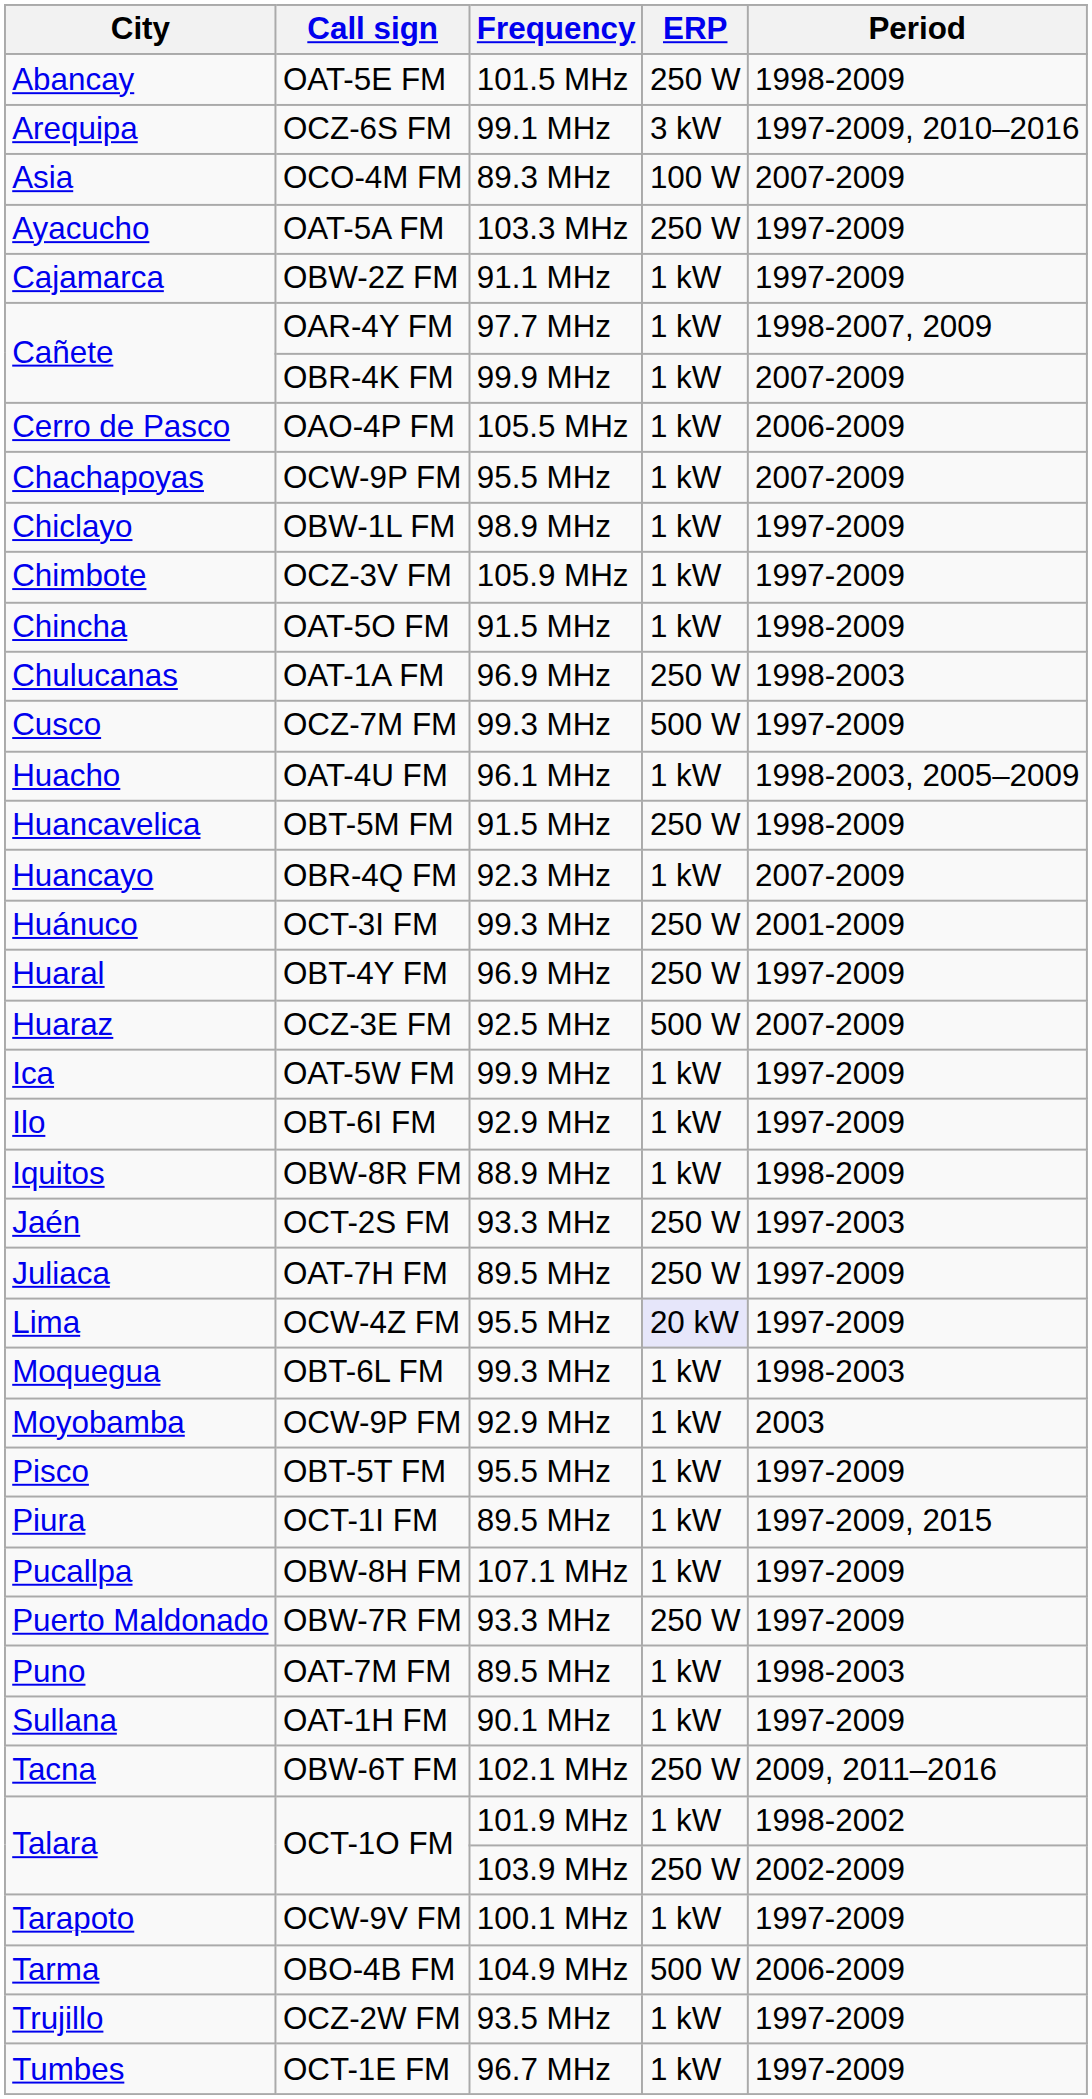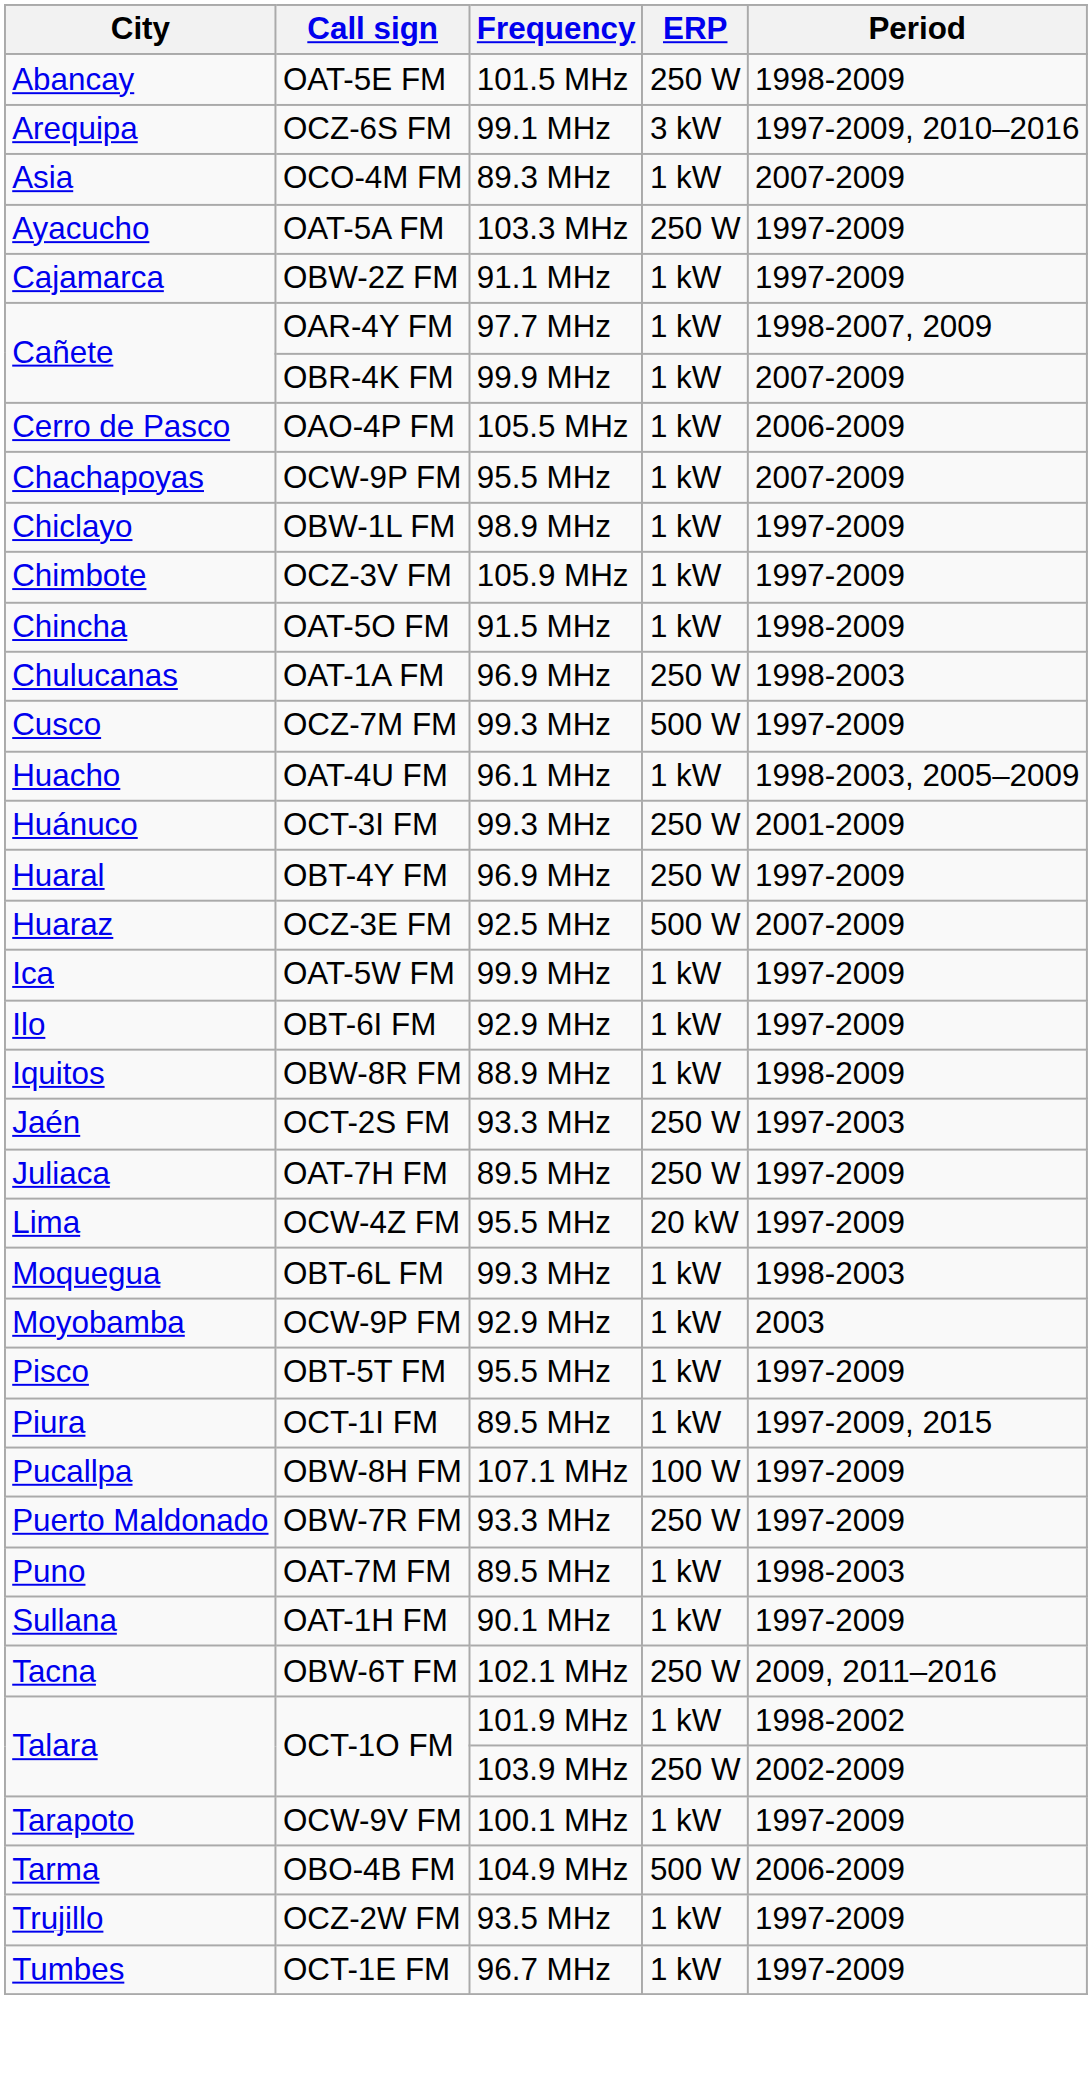 <table class="wikitable">
 <tr>
 <th>City</th>
 <th><a href='#'>Call sign</a></th>
 <th><a href='#'>Frequency</a></th>
 <th><a href='#'>ERP</a></th>
 <th>Period</th>
 </tr>
 <tr>
 <td><a href='#'>Abancay</a></td>
 <td>OAT-5E FM</td>
 <td>101.5 MHz</td>
 <td>250 W</td>
 <td>1998-2009</td>
 </tr>
 <tr>
 <td><a href='#'>Arequipa</a></td>
 <td>OCZ-6S FM</td>
 <td>99.1 MHz</td>
 <td>3 kW</td>
 <td>1997-2009, 2010–2016</td>
 </tr>
 <tr>
 <td><a href='#'>Asia</a></td>
 <td>OCO-4M FM</td>
 <td>89.3 MHz</td>
-<td>100 W</td>
+<td>1 kW</td>
 <td>2007-2009</td>
 </tr>
 <tr>
 <td><a href='#'>Ayacucho</a></td>
 <td>OAT-5A FM</td>
 <td>103.3 MHz</td>
 <td>250 W</td>
 <td>1997-2009</td>
 </tr>
 <tr>
 <td><a href='#'>Cajamarca</a></td>
 <td>OBW-2Z FM</td>
 <td>91.1 MHz</td>
 <td>1 kW</td>
 <td>1997-2009</td>
 </tr>
 <tr>
 <td rowspan="2"><a href='#'>Cañete</a></td>
 <td>OAR-4Y FM</td>
 <td>97.7 MHz</td>
 <td>1 kW</td>
 <td>1998-2007, 2009</td>
 </tr>
 <tr>
 <td>OBR-4K FM</td>
 <td>99.9 MHz</td>
 <td>1 kW</td>
 <td>2007-2009</td>
 </tr>
 <tr>
 <td><a href='#'>Cerro de Pasco</a></td>
 <td>OAO-4P FM</td>
 <td>105.5 MHz</td>
 <td>1 kW</td>
 <td>2006-2009</td>
 </tr>
 <tr>
 <td><a href='#'>Chachapoyas</a></td>
 <td>OCW-9P FM</td>
 <td>95.5 MHz</td>
 <td>1 kW</td>
 <td>2007-2009</td>
 </tr>
 <tr>
 <td><a href='#'>Chiclayo</a></td>
 <td>OBW-1L FM</td>
 <td>98.9 MHz</td>
 <td>1 kW</td>
 <td>1997-2009</td>
 </tr>
 <tr>
 <td><a href='#'>Chimbote</a></td>
 <td>OCZ-3V FM</td>
 <td>105.9 MHz</td>
 <td>1 kW</td>
 <td>1997-2009</td>
 </tr>
 <tr>
 <td><a href='#'>Chincha</a></td>
 <td>OAT-5O FM</td>
 <td>91.5 MHz</td>
 <td>1 kW</td>
 <td>1998-2009</td>
 </tr>
 <tr>
 <td><a href='#'>Chulucanas</a></td>
 <td>OAT-1A FM</td>
 <td>96.9 MHz</td>
 <td>250 W</td>
 <td>1998-2003</td>
 </tr>
 <tr>
 <td><a href='#'>Cusco</a></td>
 <td>OCZ-7M FM</td>
 <td>99.3 MHz</td>
 <td>500 W</td>
 <td>1997-2009</td>
 </tr>
 <tr>
 <td><a href='#'>Huacho</a></td>
 <td>OAT-4U FM</td>
 <td>96.1 MHz</td>
 <td>1 kW</td>
 <td>1998-2003, 2005–2009</td>
 </tr>
 <tr>
-<td><a href='#'>Huancavelica</a></td>
-<td>OBT-5M FM</td>
-<td>91.5 MHz</td>
-<td>250 W</td>
-<td>1998-2009</td>
-</tr>
-<tr>
-<td><a href='#'>Huancayo</a></td>
-<td>OBR-4Q FM</td>
-<td>92.3 MHz</td>
-<td>1 kW</td>
-<td>2007-2009</td>
-</tr>
-<tr>
 <td><a href='#'>Huánuco</a></td>
 <td>OCT-3I FM</td>
 <td>99.3 MHz</td>
 <td>250 W</td>
 <td>2001-2009</td>
 </tr>
 <tr>
 <td><a href='#'>Huaral</a></td>
 <td>OBT-4Y FM</td>
 <td>96.9 MHz</td>
 <td>250 W</td>
 <td>1997-2009</td>
 </tr>
 <tr>
 <td><a href='#'>Huaraz</a></td>
 <td>OCZ-3E FM</td>
 <td>92.5 MHz</td>
 <td>500 W</td>
 <td>2007-2009</td>
 </tr>
 <tr>
 <td><a href='#'>Ica</a></td>
 <td>OAT-5W FM</td>
 <td>99.9 MHz</td>
 <td>1 kW</td>
 <td>1997-2009</td>
 </tr>
 <tr>
 <td><a href='#'>Ilo</a></td>
 <td>OBT-6I FM</td>
 <td>92.9 MHz</td>
 <td>1 kW</td>
 <td>1997-2009</td>
 </tr>
 <tr>
 <td><a href='#'>Iquitos</a></td>
 <td>OBW-8R FM</td>
 <td>88.9 MHz</td>
 <td>1 kW</td>
 <td>1998-2009</td>
 </tr>
 <tr>
 <td><a href='#'>Jaén</a></td>
 <td>OCT-2S FM</td>
 <td>93.3 MHz</td>
 <td>250 W</td>
 <td>1997-2003</td>
 </tr>
 <tr>
 <td><a href='#'>Juliaca</a></td>
 <td>OAT-7H FM</td>
 <td>89.5 MHz</td>
 <td>250 W</td>
 <td>1997-2009</td>
 </tr>
 <tr>
 <td><a href='#'>Lima</a></td>
 <td>OCW-4Z FM</td>
 <td>95.5 MHz</td>
-<td style="background: lavender;">20 kW</td>
+<td>20 kW</td>
 <td>1997-2009</td>
 </tr>
 <tr>
 <td><a href='#'>Moquegua</a></td>
 <td>OBT-6L FM</td>
 <td>99.3 MHz</td>
 <td>1 kW</td>
 <td>1998-2003</td>
 </tr>
 <tr>
 <td><a href='#'>Moyobamba</a></td>
 <td>OCW-9P FM</td>
 <td>92.9 MHz</td>
 <td>1 kW</td>
 <td>2003</td>
 </tr>
 <tr>
 <td><a href='#'>Pisco</a></td>
 <td>OBT-5T FM</td>
 <td>95.5 MHz</td>
 <td>1 kW</td>
 <td>1997-2009</td>
 </tr>
 <tr>
 <td><a href='#'>Piura</a></td>
 <td>OCT-1I FM</td>
 <td>89.5 MHz</td>
 <td>1 kW</td>
 <td>1997-2009, 2015</td>
 </tr>
 <tr>
 <td><a href='#'>Pucallpa</a></td>
 <td>OBW-8H FM</td>
 <td>107.1 MHz</td>
-<td>1 kW</td>
+<td>100 W</td>
 <td>1997-2009</td>
 </tr>
 <tr>
 <td><a href='#'>Puerto Maldonado</a></td>
 <td>OBW-7R FM</td>
 <td>93.3 MHz</td>
 <td>250 W</td>
 <td>1997-2009</td>
 </tr>
 <tr>
 <td><a href='#'>Puno</a></td>
 <td>OAT-7M FM</td>
 <td>89.5 MHz</td>
 <td>1 kW</td>
 <td>1998-2003</td>
 </tr>
 <tr>
 <td><a href='#'>Sullana</a></td>
 <td>OAT-1H FM</td>
 <td>90.1 MHz</td>
 <td>1 kW</td>
 <td>1997-2009</td>
 </tr>
 <tr>
 <td><a href='#'>Tacna</a></td>
 <td>OBW-6T FM</td>
 <td>102.1 MHz</td>
 <td>250 W</td>
 <td>2009, 2011–2016</td>
 </tr>
 <tr>
 <td rowspan="2"><a href='#'>Talara</a></td>
 <td rowspan="2">OCT-1O FM</td>
 <td>101.9 MHz</td>
 <td>1 kW</td>
 <td>1998-2002</td>
 </tr>
 <tr>
 <td>103.9 MHz</td>
 <td>250 W</td>
 <td>2002-2009</td>
 </tr>
 <tr>
 <td><a href='#'>Tarapoto</a></td>
 <td>OCW-9V FM</td>
 <td>100.1 MHz</td>
 <td>1 kW</td>
 <td>1997-2009</td>
 </tr>
 <tr>
 <td><a href='#'>Tarma</a></td>
 <td>OBO-4B FM</td>
 <td>104.9 MHz</td>
 <td>500 W</td>
 <td>2006-2009</td>
 </tr>
 <tr>
 <td><a href='#'>Trujillo</a></td>
 <td>OCZ-2W FM</td>
 <td>93.5 MHz</td>
 <td>1 kW</td>
 <td>1997-2009</td>
 </tr>
 <tr>
 <td><a href='#'>Tumbes</a></td>
 <td>OCT-1E FM</td>
 <td>96.7 MHz</td>
 <td>1 kW</td>
 <td>1997-2009</td>
 </tr>
 <tr>
 </tr>
 </table>
